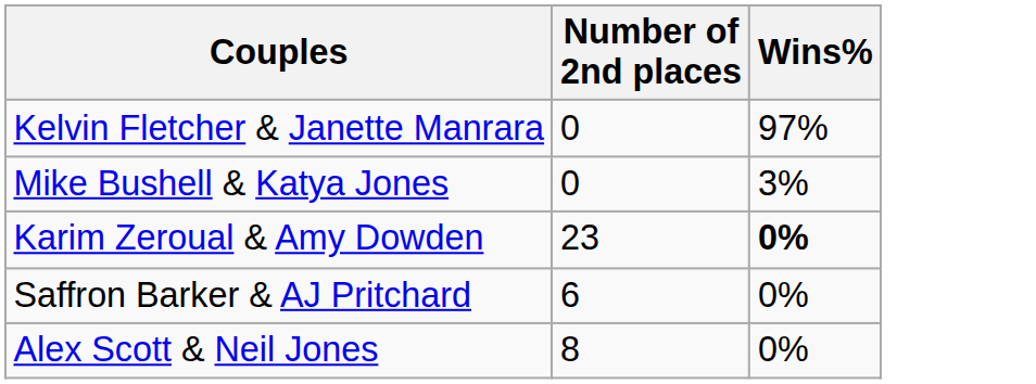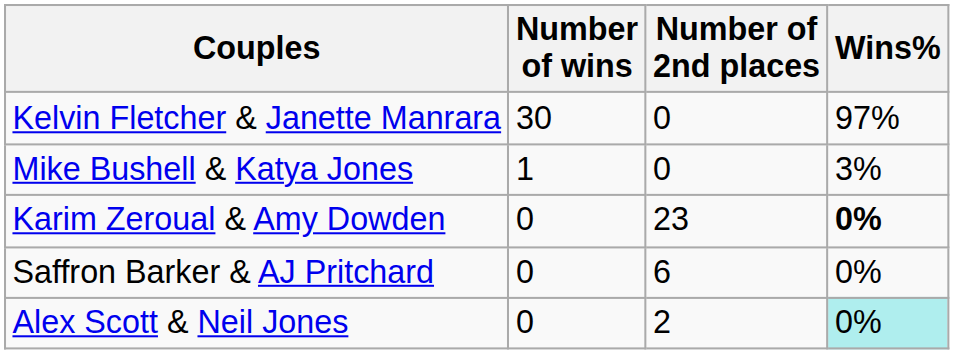 <table class="wikitable">
 <tr>
 <th>Couples</th>
+<th>Number<br>of wins</th>
 <th>Number of<br>2nd places</th>
 <th>Wins%</th>
 </tr>
 <tr>
 <td><a href='#'>Kelvin Fletcher</a> & <a href='#'>Janette Manrara</a></td>
+<td>30</td>
 <td>0</td>
 <td>97%</td>
 </tr>
 <tr>
 <td><a href='#'>Mike Bushell</a> & <a href='#'>Katya Jones</a></td>
+<td>1</td>
 <td>0</td>
 <td>3%</td>
 </tr>
 <tr>
 <td><a href='#'>Karim Zeroual</a> & <a href='#'>Amy Dowden</a></td>
+<td>0</td>
 <td>23</td>
 <td><strong>0%</strong></td>
 </tr>
 <tr>
 <td>Saffron Barker & <a href='#'>AJ Pritchard</a></td>
+<td>0</td>
 <td>6</td>
 <td>0%</td>
 </tr>
 <tr>
 <td><a href='#'>Alex Scott</a> & <a href='#'>Neil Jones</a></td>
-<td>8</td>
-<td>0%</td>
+<td>0</td>
+<td>2</td>
+<td style="background: paleturquoise;">0%</td>
 </tr>
 </table>
